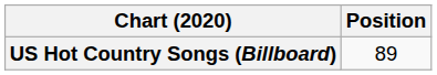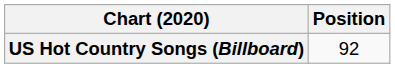 <table class="wikitable plainrowheaders" style="text-align:center">
 <tr>
 <th scope="col">Chart (2020)</th>
 <th scope="col">Position</th>
 </tr>
 <tr>
 <th scope="row">US Hot Country Songs (<em>Billboard</em>)</th>
-<td>89</td>
+<td>92</td>
 </tr>
 </table>
